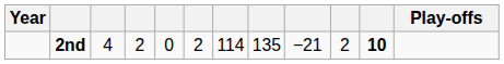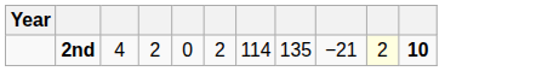 <table class="wikitable" style="text-align:center;">
 <tr>
 <th style="width:35px;">Year</th>
 <th style="width:30px;"></th>
 <th style="width:25px;"></th>
 <th style="width:20px;"></th>
 <th style="width:20px;"></th>
 <th style="width:20px;"></th>
 <th style="width:25px;"></th>
 <th style="width:25px;"></th>
 <th style="width:35px;"></th>
 <th style="width:20px;"></th>
 <th style="width:25px;"></th>
-<th style="width:90px;">Play-offs<br></th>
 </tr>
 <tr>
 <td style="padding-right:2px"></td>
 <td><strong>2nd</strong></td>
 <td>4</td>
 <td>2</td>
 <td>0</td>
 <td>2</td>
 <td>114</td>
 <td>135</td>
 <td>−21</td>
-<td>2</td>
+<td style="background: lightyellow;">2</td>
 <td><strong>10</strong></td>
-<td></td>
 </tr>
 </table>
